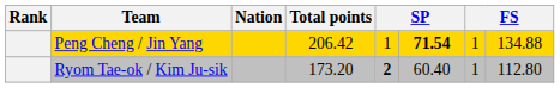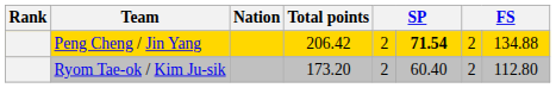 <table class="wikitable sortable" style="text-align:left">
 <tr>
 <th scope="col">Rank</th>
 <th scope="col">Team</th>
 <th scope="col">Nation</th>
 <th scope="col">Total points</th>
 <th scope="col" colspan="2" width="80px"><a href='#'>SP</a></th>
 <th scope="col" colspan="2" width="80px"><a href='#'>FS</a></th>
 </tr>
 <tr bgcolor="gold">
 <th scope="row"></th>
 <td><a href='#'>Peng Cheng</a> / <a href='#'>Jin Yang</a></td>
 <td></td>
 <td align="center">206.42</td>
-<td align="center">1</td>
+<td align="center">2</td>
 <td align="center"><strong>71.54</strong></td>
-<td align="center">1</td>
+<td align="center">2</td>
 <td align="center">134.88</td>
 </tr>
 <tr bgcolor="silver">
 <th scope="row"></th>
 <td><a href='#'>Ryom Tae-ok</a> / <a href='#'>Kim Ju-sik</a></td>
 <td></td>
 <td align="center">173.20</td>
-<td align="center"><strong>2</strong></td>
+<td align="center">2</td>
 <td align="center">60.40</td>
-<td align="center">1</td>
+<td align="center">2</td>
 <td align="center">112.80</td>
 </tr>
 </table>
